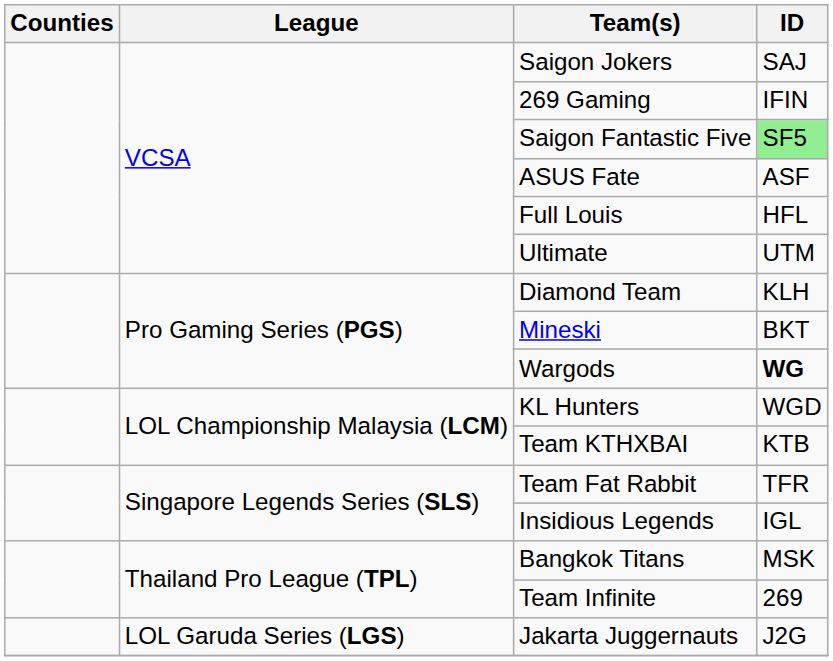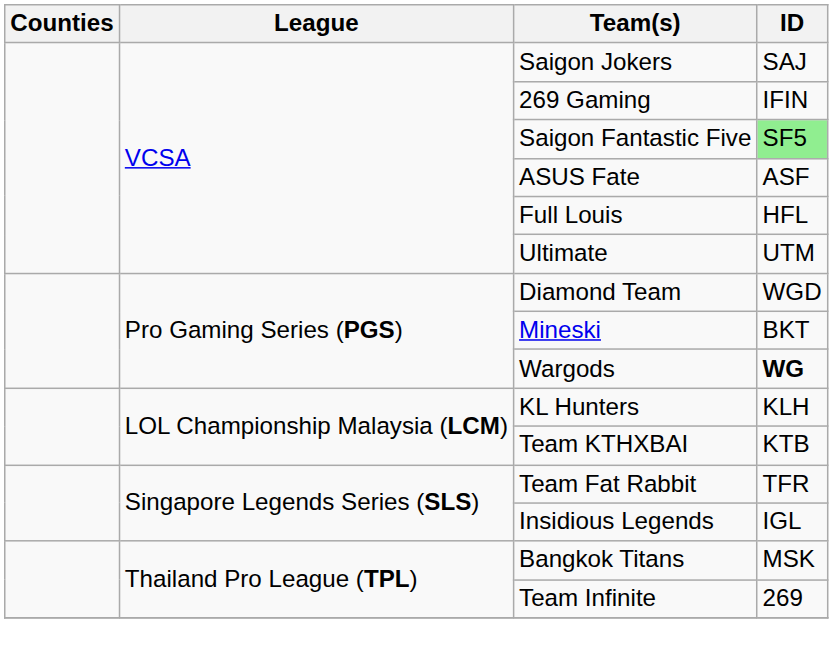 <table class="wikitable">
 <tr>
 <th>Counties</th>
 <th>League</th>
 <th>Team(s)</th>
 <th>ID</th>
 </tr>
 <tr>
 <td rowspan="6"></td>
 <td rowspan="6"><a href='#'>VCSA</a></td>
 <td> Saigon Jokers</td>
 <td>SAJ</td>
 </tr>
 <tr>
 <td> 269 Gaming</td>
 <td>IFIN</td>
 </tr>
 <tr>
 <td> Saigon Fantastic Five</td>
 <td style="background: lightgreen;">SF5</td>
 </tr>
 <tr>
 <td> ASUS Fate</td>
 <td>ASF</td>
 </tr>
 <tr>
 <td> Full Louis</td>
 <td>HFL</td>
 </tr>
 <tr>
 <td> Ultimate</td>
 <td>UTM</td>
 </tr>
 <tr>
 <td rowspan="3"></td>
 <td rowspan="3">Pro Gaming Series (<strong>PGS</strong>)</td>
 <td> Diamond Team</td>
-<td>KLH</td>
+<td>WGD</td>
 </tr>
 <tr>
 <td> <a href='#'>Mineski</a></td>
 <td>BKT</td>
 </tr>
 <tr>
 <td> Wargods</td>
 <td><strong>WG</strong></td>
 </tr>
 <tr>
 <td rowspan="2"></td>
 <td rowspan="2">LOL Championship Malaysia (<strong>LCM</strong>)</td>
 <td> KL Hunters</td>
-<td>WGD</td>
+<td>KLH</td>
 </tr>
 <tr>
 <td> Team KTHXBAI</td>
 <td>KTB</td>
 </tr>
 <tr>
 <td rowspan="2"></td>
 <td rowspan="2">Singapore Legends Series (<strong>SLS</strong>)</td>
 <td> Team Fat Rabbit</td>
 <td>TFR</td>
 </tr>
 <tr>
 <td> Insidious Legends</td>
 <td>IGL</td>
 </tr>
 <tr>
 <td rowspan="2"></td>
 <td rowspan="2">Thailand Pro League (<strong>TPL</strong>)</td>
 <td> Bangkok Titans</td>
 <td>MSK</td>
 </tr>
 <tr>
 <td> Team Infinite</td>
 <td>269</td>
 </tr>
 <tr>
-<td></td>
-<td>LOL Garuda Series (<strong>LGS</strong>)</td>
-<td> Jakarta Juggernauts</td>
-<td>J2G</td>
-</tr>
-<tr>
 </tr>
 </table>
